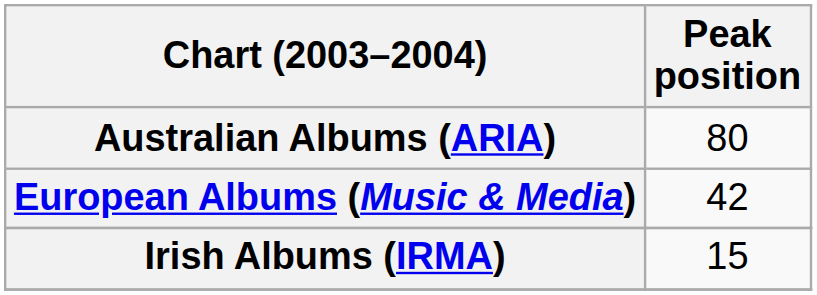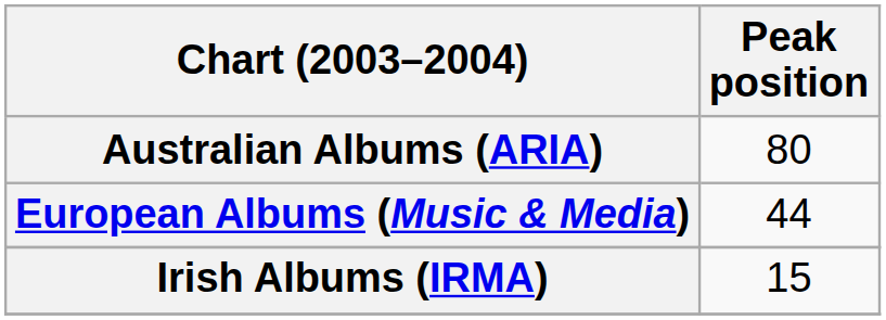 <table class="wikitable sortable plainrowheaders" style="text-align:center">
 <tr>
 <th scope="col">Chart (2003–2004)</th>
 <th scope="col">Peak<br>position</th>
 </tr>
 <tr>
 <th scope="row">Australian Albums (<a href='#'>ARIA</a>)</th>
 <td>80</td>
 </tr>
 <tr>
 <th scope="row"><a href='#'>European Albums</a> (<em><a href='#'>Music & Media</a></em>)</th>
-<td>42</td>
+<td>44</td>
 </tr>
 <tr>
 </tr>
 <tr>
 <th scope=row>Irish Albums (<a href='#'>IRMA</a>)</th>
 <td>15</td>
 </tr>
 <tr>
 </tr>
 <tr>
 </tr>
 <tr>
 </tr>
 <tr>
 </tr>
 </table>
